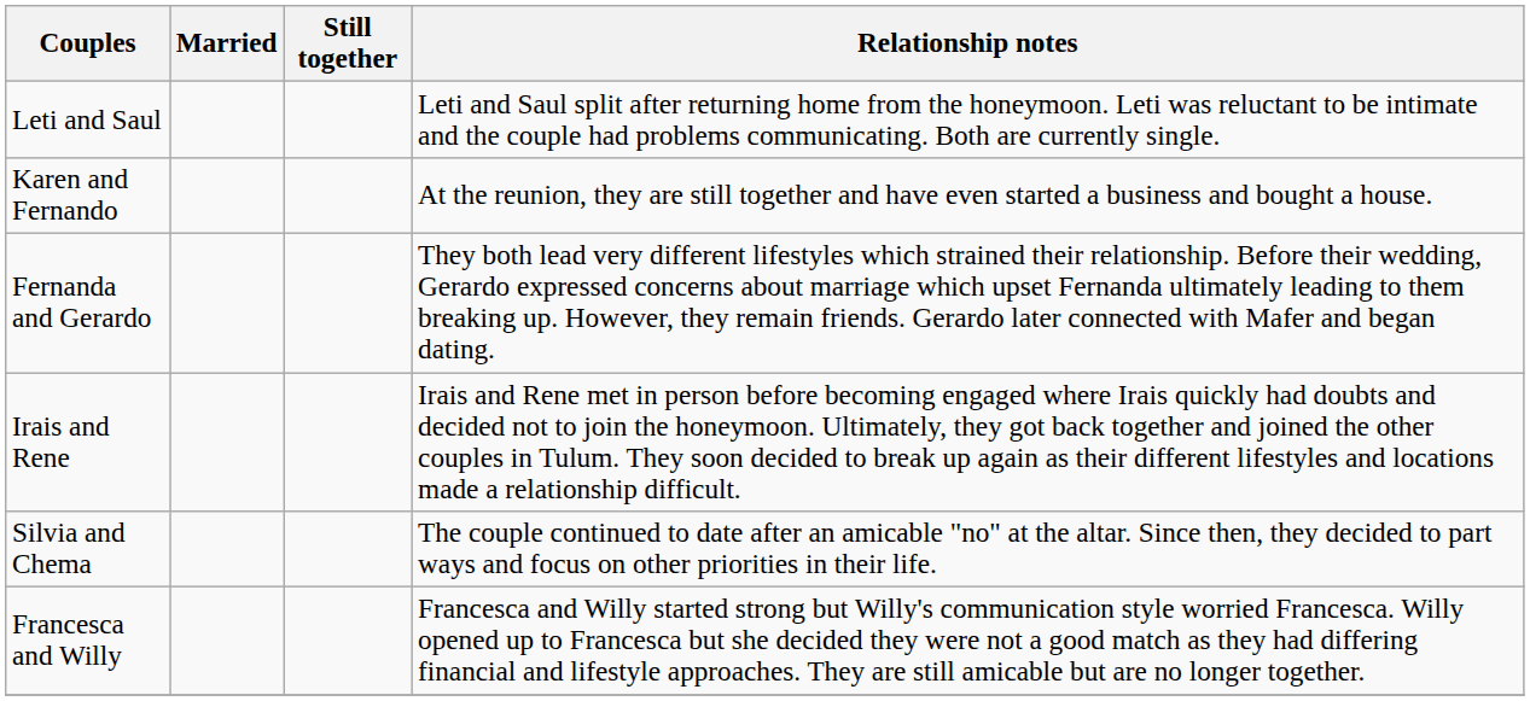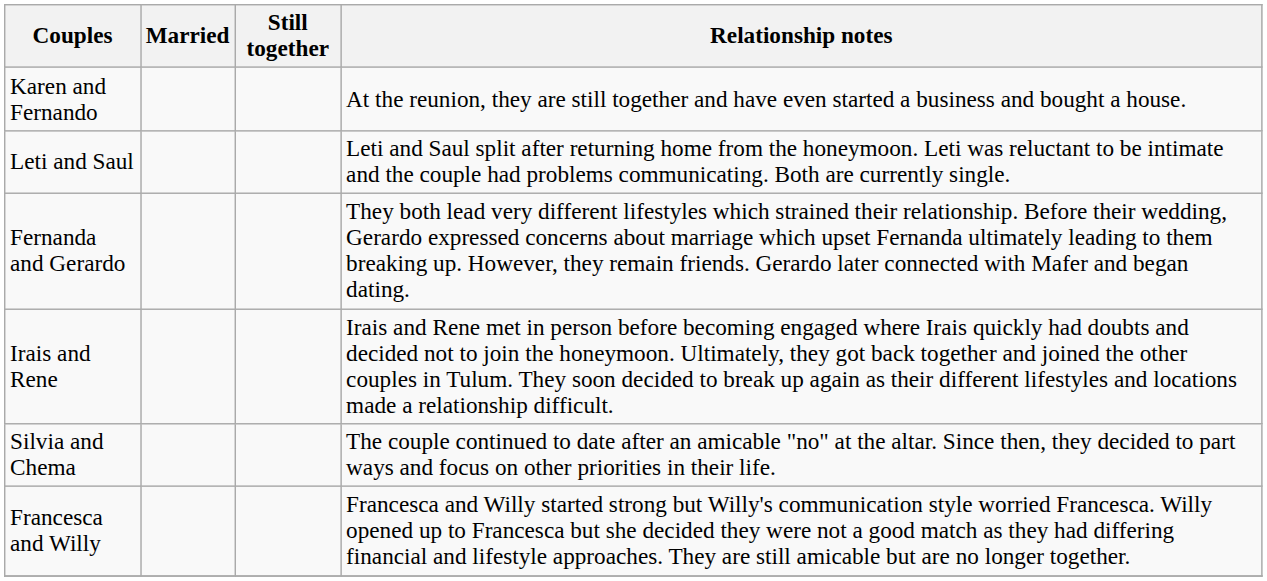 <table class="wikitable plainrowheaders" style="text-align: left;">
 <tr>
 <th scope="col">Couples</th>
 <th scope="col">Married</th>
 <th scope="col">Still together</th>
 <th scope="col">Relationship notes</th>
 </tr>
 <tr>
+<td>Karen and Fernando</td>
+<td></td>
+<td></td>
+<td>At the reunion, they are still together and have even started a business and bought a house.</td>
+</tr>
+<tr>
 <td>Leti and Saul</td>
 <td></td>
 <td></td>
 <td>Leti and Saul split after returning home from the honeymoon. Leti was reluctant to be intimate and the couple had problems communicating. Both are currently single.</td>
-</tr>
-<tr>
-<td>Karen and Fernando</td>
-<td></td>
-<td></td>
-<td>At the reunion, they are still together and have even started a business and bought a house.</td>
 </tr>
 <tr>
 <td>Fernanda and Gerardo</td>
 <td></td>
 <td></td>
 <td>They both lead very different lifestyles which strained their relationship. Before their wedding, Gerardo expressed concerns about marriage which upset Fernanda ultimately leading to them breaking up. However, they remain friends. Gerardo later connected with Mafer and began dating.</td>
 </tr>
 <tr>
 <td>Irais and Rene</td>
 <td></td>
 <td></td>
 <td>Irais and Rene met in person before becoming engaged where Irais quickly had doubts and decided not to join the honeymoon. Ultimately, they got back together and joined the other couples in Tulum. They soon decided to break up again as their different lifestyles and locations made a relationship difficult.</td>
 </tr>
 <tr>
 <td>Silvia and Chema</td>
 <td></td>
 <td></td>
 <td>The couple continued to date after an amicable "no" at the altar. Since then, they decided to part ways and focus on other priorities in their life.</td>
 </tr>
 <tr>
 <td>Francesca and Willy</td>
 <td></td>
 <td></td>
 <td>Francesca and Willy started strong but Willy's communication style worried Francesca. Willy opened up to Francesca but she decided they were not a good match as they had differing financial and lifestyle approaches. They are still amicable but are no longer together.</td>
 </tr>
 <tr>
 </tr>
 </table>
